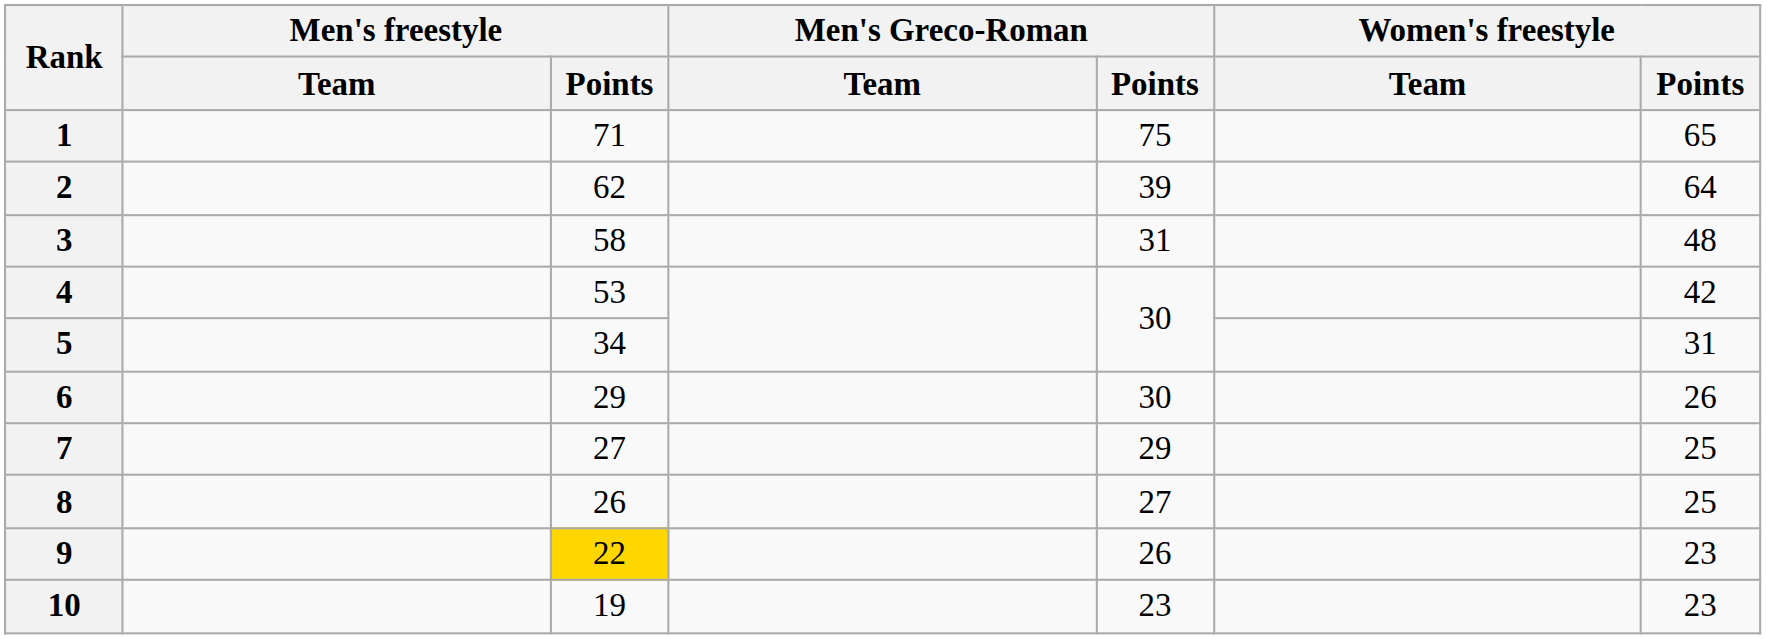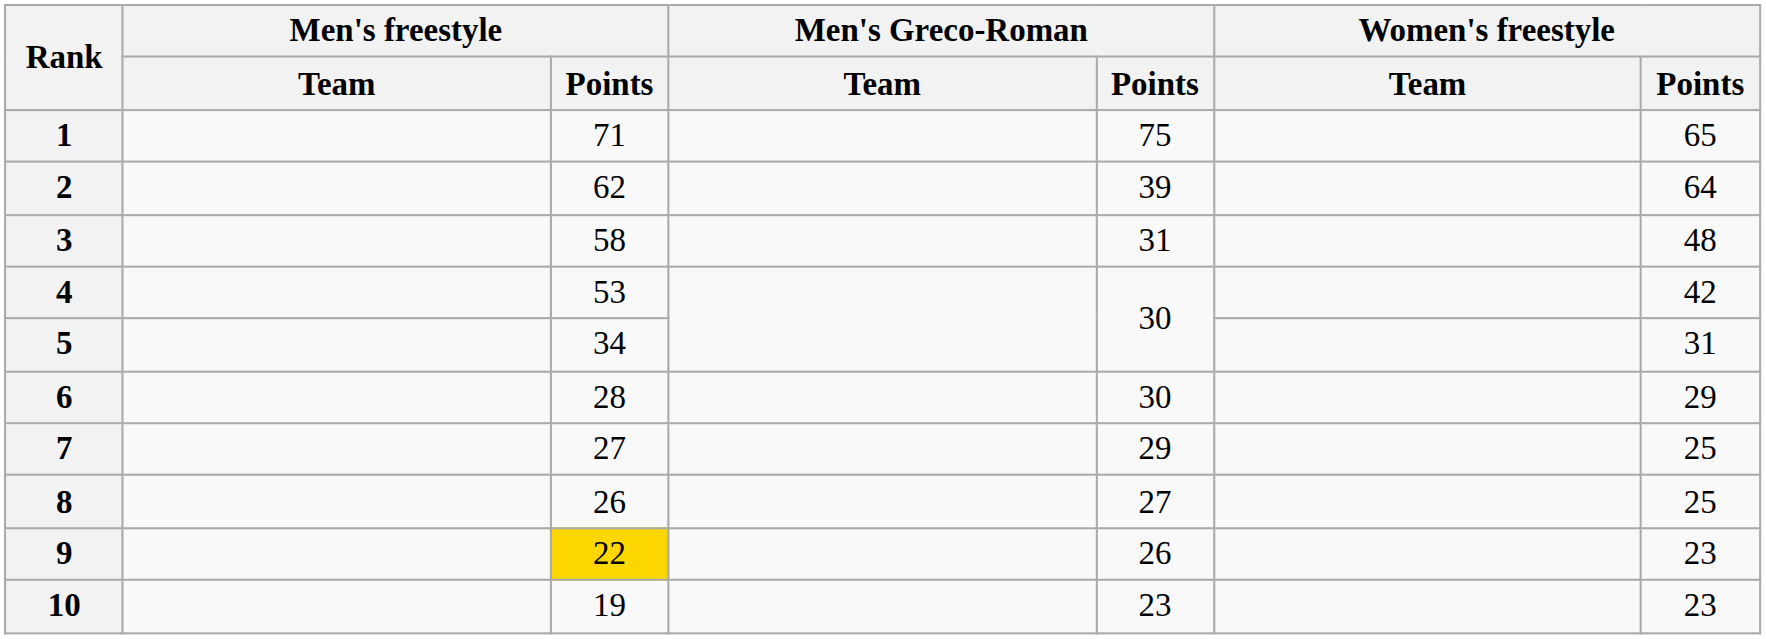 <table class="wikitable" style="text-align:center;">
 <tr>
 <th width=50 rowspan="2">Rank</th>
 <th colspan="2">Men's freestyle</th>
 <th colspan="2">Men's Greco-Roman</th>
 <th colspan="2">Women's freestyle</th>
 </tr>
 <tr>
 <th width=200>Team</th>
 <th width=50>Points</th>
 <th width=200>Team</th>
 <th width=50>Points</th>
 <th width=200>Team</th>
 <th width=50>Points</th>
 </tr>
 <tr>
 <th>1</th>
 <td align=left></td>
 <td>71</td>
 <td align=left></td>
 <td>75</td>
 <td align=left></td>
 <td>65</td>
 </tr>
 <tr>
 <th>2</th>
 <td align=left></td>
 <td>62</td>
 <td align=left></td>
 <td>39</td>
 <td align=left></td>
 <td>64</td>
 </tr>
 <tr>
 <th>3</th>
 <td align=left></td>
 <td>58</td>
 <td align=left></td>
 <td>31</td>
 <td align=left></td>
 <td>48</td>
 </tr>
 <tr>
 <th>4</th>
 <td align=left></td>
 <td>53</td>
 <td rowspan=2 align=left><br></td>
 <td rowspan=2>30</td>
 <td align=left></td>
 <td>42</td>
 </tr>
 <tr>
 <th>5</th>
 <td align=left></td>
 <td>34</td>
 <td align=left></td>
 <td>31</td>
 </tr>
 <tr>
 <th>6</th>
 <td align=left></td>
-<td>29</td>
+<td>28</td>
 <td align=left></td>
 <td>30</td>
 <td align=left></td>
-<td>26</td>
+<td>29</td>
 </tr>
 <tr>
 <th>7</th>
 <td align=left></td>
 <td>27</td>
 <td align=left></td>
 <td>29</td>
 <td align=left></td>
 <td>25</td>
 </tr>
 <tr>
 <th>8</th>
 <td align=left></td>
 <td>26</td>
 <td align=left></td>
 <td>27</td>
 <td align=left></td>
 <td>25</td>
 </tr>
 <tr>
 <th>9</th>
 <td align=left></td>
 <td style="background: gold;">22</td>
 <td align=left></td>
 <td>26</td>
 <td align=left></td>
 <td>23</td>
 </tr>
 <tr>
 <th>10</th>
 <td align=left></td>
 <td>19</td>
 <td align=left></td>
 <td>23</td>
 <td align=left></td>
 <td>23</td>
 </tr>
 </table>
